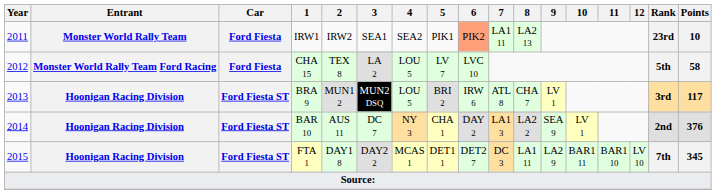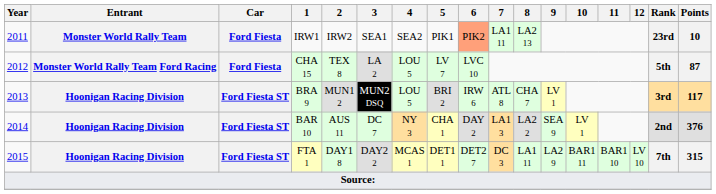 <table class="wikitable" style="text-align:center; font-size:85%;">
 <tr>
 <th>Year</th>
 <th>Entrant</th>
 <th>Car</th>
 <th>1</th>
 <th>2</th>
 <th>3</th>
 <th>4</th>
 <th>5</th>
 <th>6</th>
 <th>7</th>
 <th>8</th>
 <th>9</th>
 <th>10</th>
 <th>11</th>
 <th>12</th>
 <th>Rank</th>
 <th>Points</th>
 </tr>
 <tr>
 <td><a href='#'>2011</a></td>
 <th nowrap><a href='#'>Monster World Rally Team</a></th>
 <th nowrap><a href='#'>Ford Fiesta</a></th>
 <td>IRW1</td>
 <td>IRW2</td>
 <td>SEA1</td>
 <td>SEA2</td>
 <td>PIK1</td>
 <td style="background: lightsalmon;">PIK2</td>
 <td style="background:#DFFFDF;">LA1<br><small>11</small></td>
 <td style="background:#DFFFDF;">LA2<br><small>13</small></td>
 <td colspan=4></td>
 <th>23rd</th>
 <th>10</th>
 </tr>
 <tr>
 <td><a href='#'>2012</a></td>
 <th nowrap><a href='#'>Monster World Rally Team</a> <a href='#'>Ford Racing</a></th>
 <th nowrap><a href='#'>Ford Fiesta</a></th>
 <td style="background:#DFFFDF;">CHA<br><small>15</small></td>
 <td style="background:#DFFFDF;">TEX<br><small>8</small></td>
 <td style="background:#DFDFDF;">LA<br><small>2</small></td>
 <td style="background:#DFFFDF;">LOU<br><small>5</small></td>
 <td style="background:#DFFFDF;">LV<br><small>7</small></td>
 <td style="background:#DFFFDF;">LVC<br><small>10</small></td>
 <td colspan=6></td>
 <th>5th</th>
-<th>58</th>
+<th>87</th>
 </tr>
 <tr>
 <td><a href='#'>2013</a></td>
 <th nowrap><a href='#'>Hoonigan Racing Division</a></th>
 <th nowrap><a href='#'>Ford Fiesta ST</a></th>
 <td style="background:#DFFFDF;">BRA<br><small>9</small></td>
 <td style="background:#DFDFDF;">MUN1<br><small>2</small></td>
 <td style="background:#000000; color:white"><span>MUN2<br><small>DSQ</small></span></td>
 <td style="background:#DFFFDF;">LOU<br><small>5</small></td>
 <td style="background:#DFDFDF;">BRI<br><small>2</small></td>
 <td style="background:#DFFFDF;">IRW<br><small>6</small></td>
 <td style="background:#DFFFDF;">ATL<br><small>8</small></td>
 <td style="background:#DFFFDF;">CHA<br><small>7</small></td>
 <td style="background:#FFFFBF;">LV<br><small>1</small></td>
 <td colspan=3></td>
 <th style="background:#FFDF9F;">3rd</th>
 <th style="background:#FFDF9F;">117</th>
 </tr>
 <tr>
 <td><a href='#'>2014</a></td>
 <th nowrap><a href='#'>Hoonigan Racing Division</a></th>
 <th nowrap><a href='#'>Ford Fiesta ST</a></th>
 <td style="background:#DFFFDF;">BAR<br><small>10</small></td>
 <td style="background:#DFFFDF;">AUS<br><small>11</small></td>
 <td style="background:#DFFFDF;">DC<br><small>7</small></td>
 <td style="background:#FFDF9F;">NY<br><small>3</small></td>
 <td style="background:#FFFFBF;">CHA<br><small>1</small></td>
 <td style="background:#DFDFDF;">DAY<br><small>2</small></td>
 <td style="background:#FFDF9F;">LA1<br><small>3</small></td>
 <td style="background:#DFDFDF;">LA2<br><small>2</small></td>
 <td style="background:#DFFFDF;">SEA<br><small>9</small></td>
 <td style="background:#FFFFBF;">LV<br><small>1</small></td>
 <td colspan=2></td>
 <th style="background:#DFDFDF;">2nd</th>
 <th style="background:#DFDFDF;">376</th>
 </tr>
 <tr>
 <td><a href='#'>2015</a></td>
 <th nowrap><a href='#'>Hoonigan Racing Division</a></th>
 <th nowrap><a href='#'>Ford Fiesta ST</a></th>
 <td style="background:#FFFFBF;">FTA<br><small>1</small></td>
 <td style="background:#DFFFDF;">DAY1<br><small>8</small></td>
 <td style="background:#DFDFDF;">DAY2<br><small>2</small></td>
 <td style="background:#FFFFBF;">MCAS<br><small>1</small></td>
 <td style="background:#FFFFBF;">DET1<br><small>1</small></td>
 <td style="background:#DFFFDF;">DET2<br><small>7</small></td>
 <td style="background:#FFDF9F;">DC<br><small>3</small></td>
 <td style="background:#DFFFDF;">LA1<br><small>11</small></td>
 <td style="background:#DFFFDF;">LA2<br><small>9</small></td>
 <td style="background:#DFFFDF;">BAR1<br><small>11</small></td>
 <td style="background:#DFFFDF;">BAR1<br><small>10</small></td>
 <td style="background:#DFFFDF;">LV<br><small>10</small></td>
 <th>7th</th>
-<th>345</th>
+<th>315</th>
 </tr>
 <tr>
 <td colspan="17" style="background-color:#EAECF0;text-align:center"><strong>Source:</strong></td>
 </tr>
 <tr>
 </tr>
 </table>
